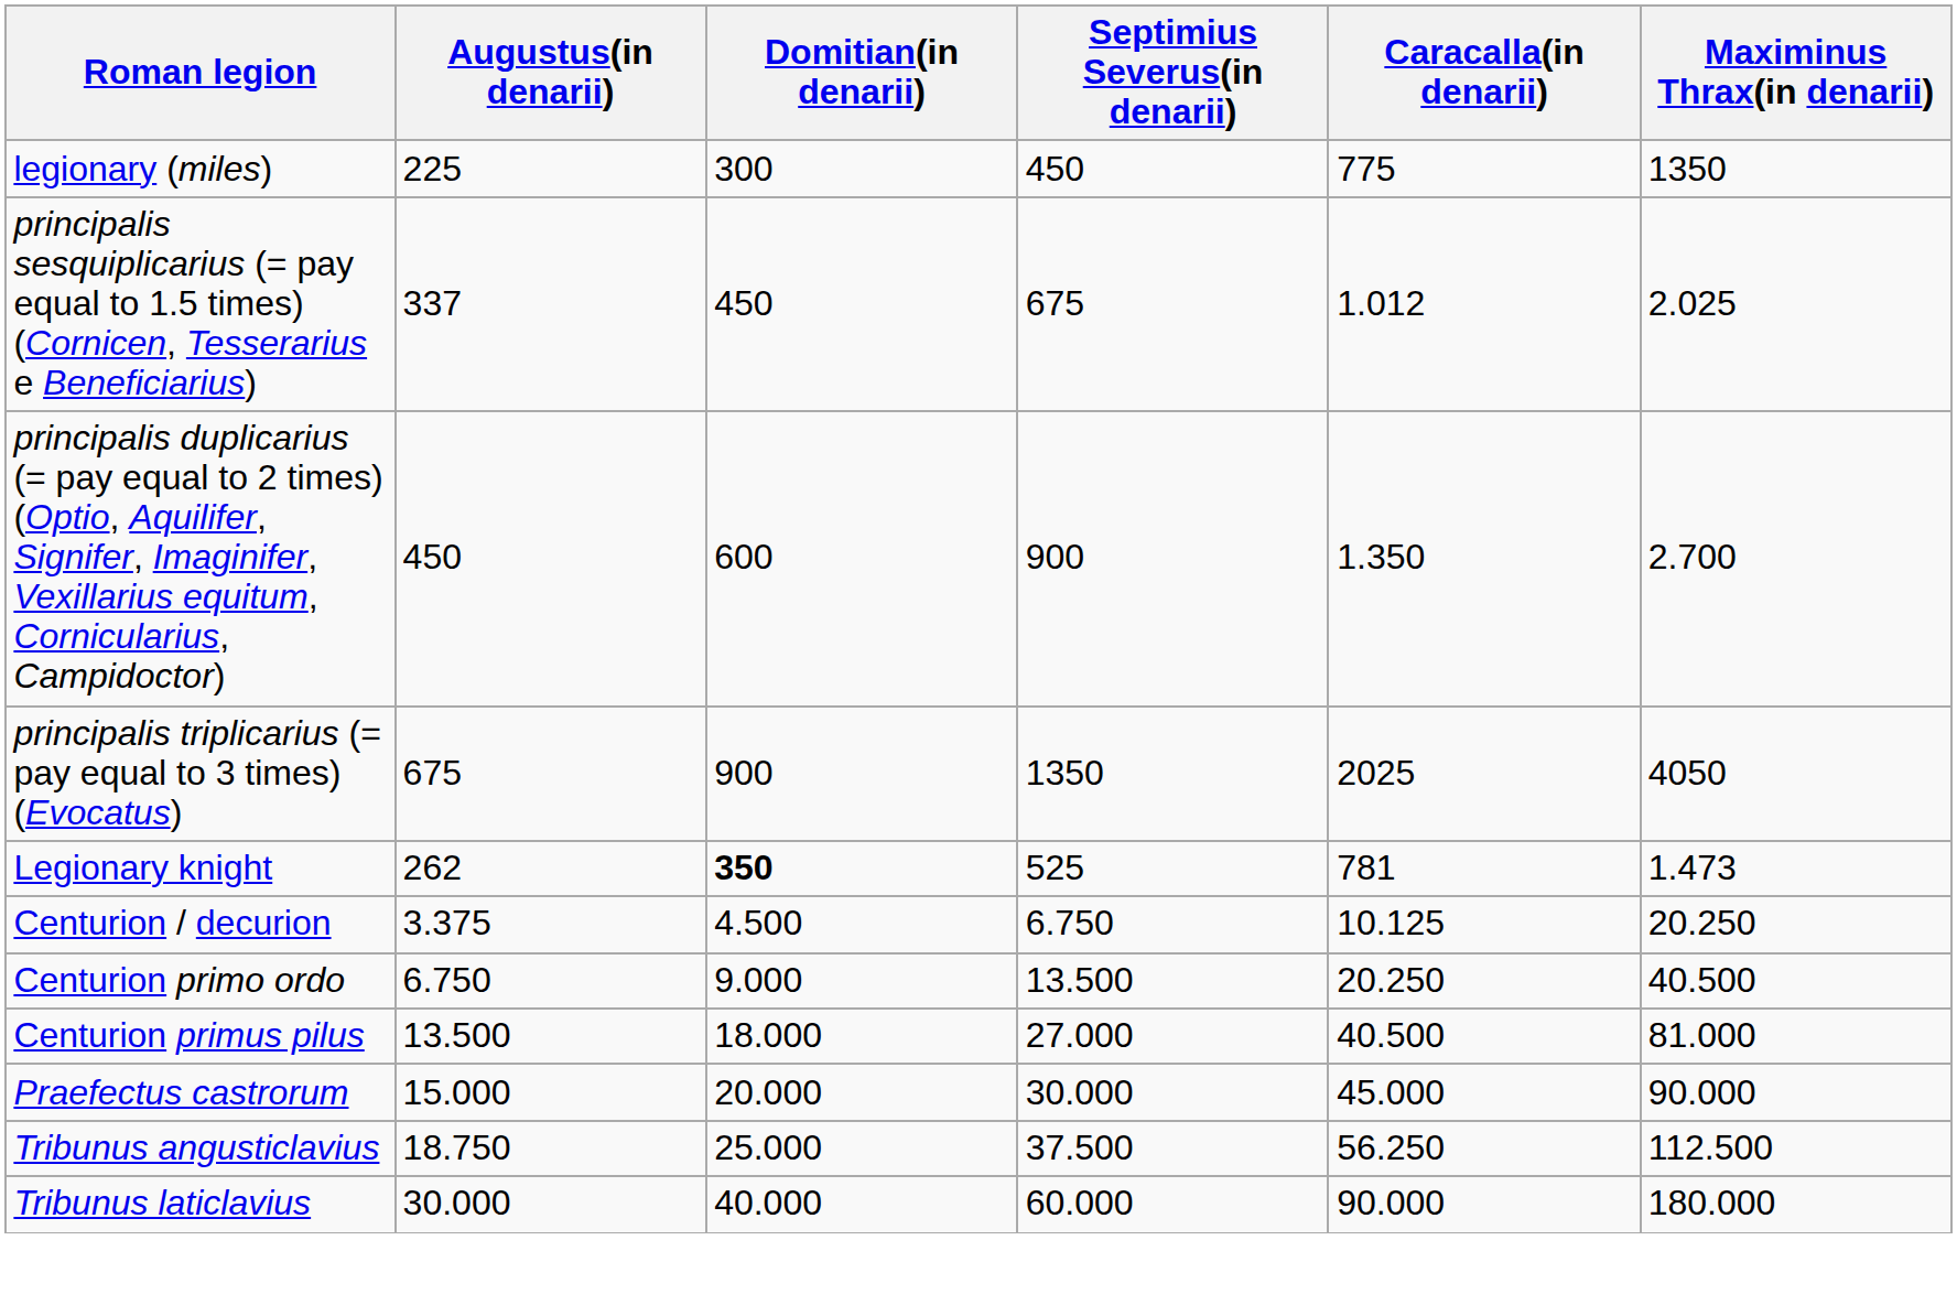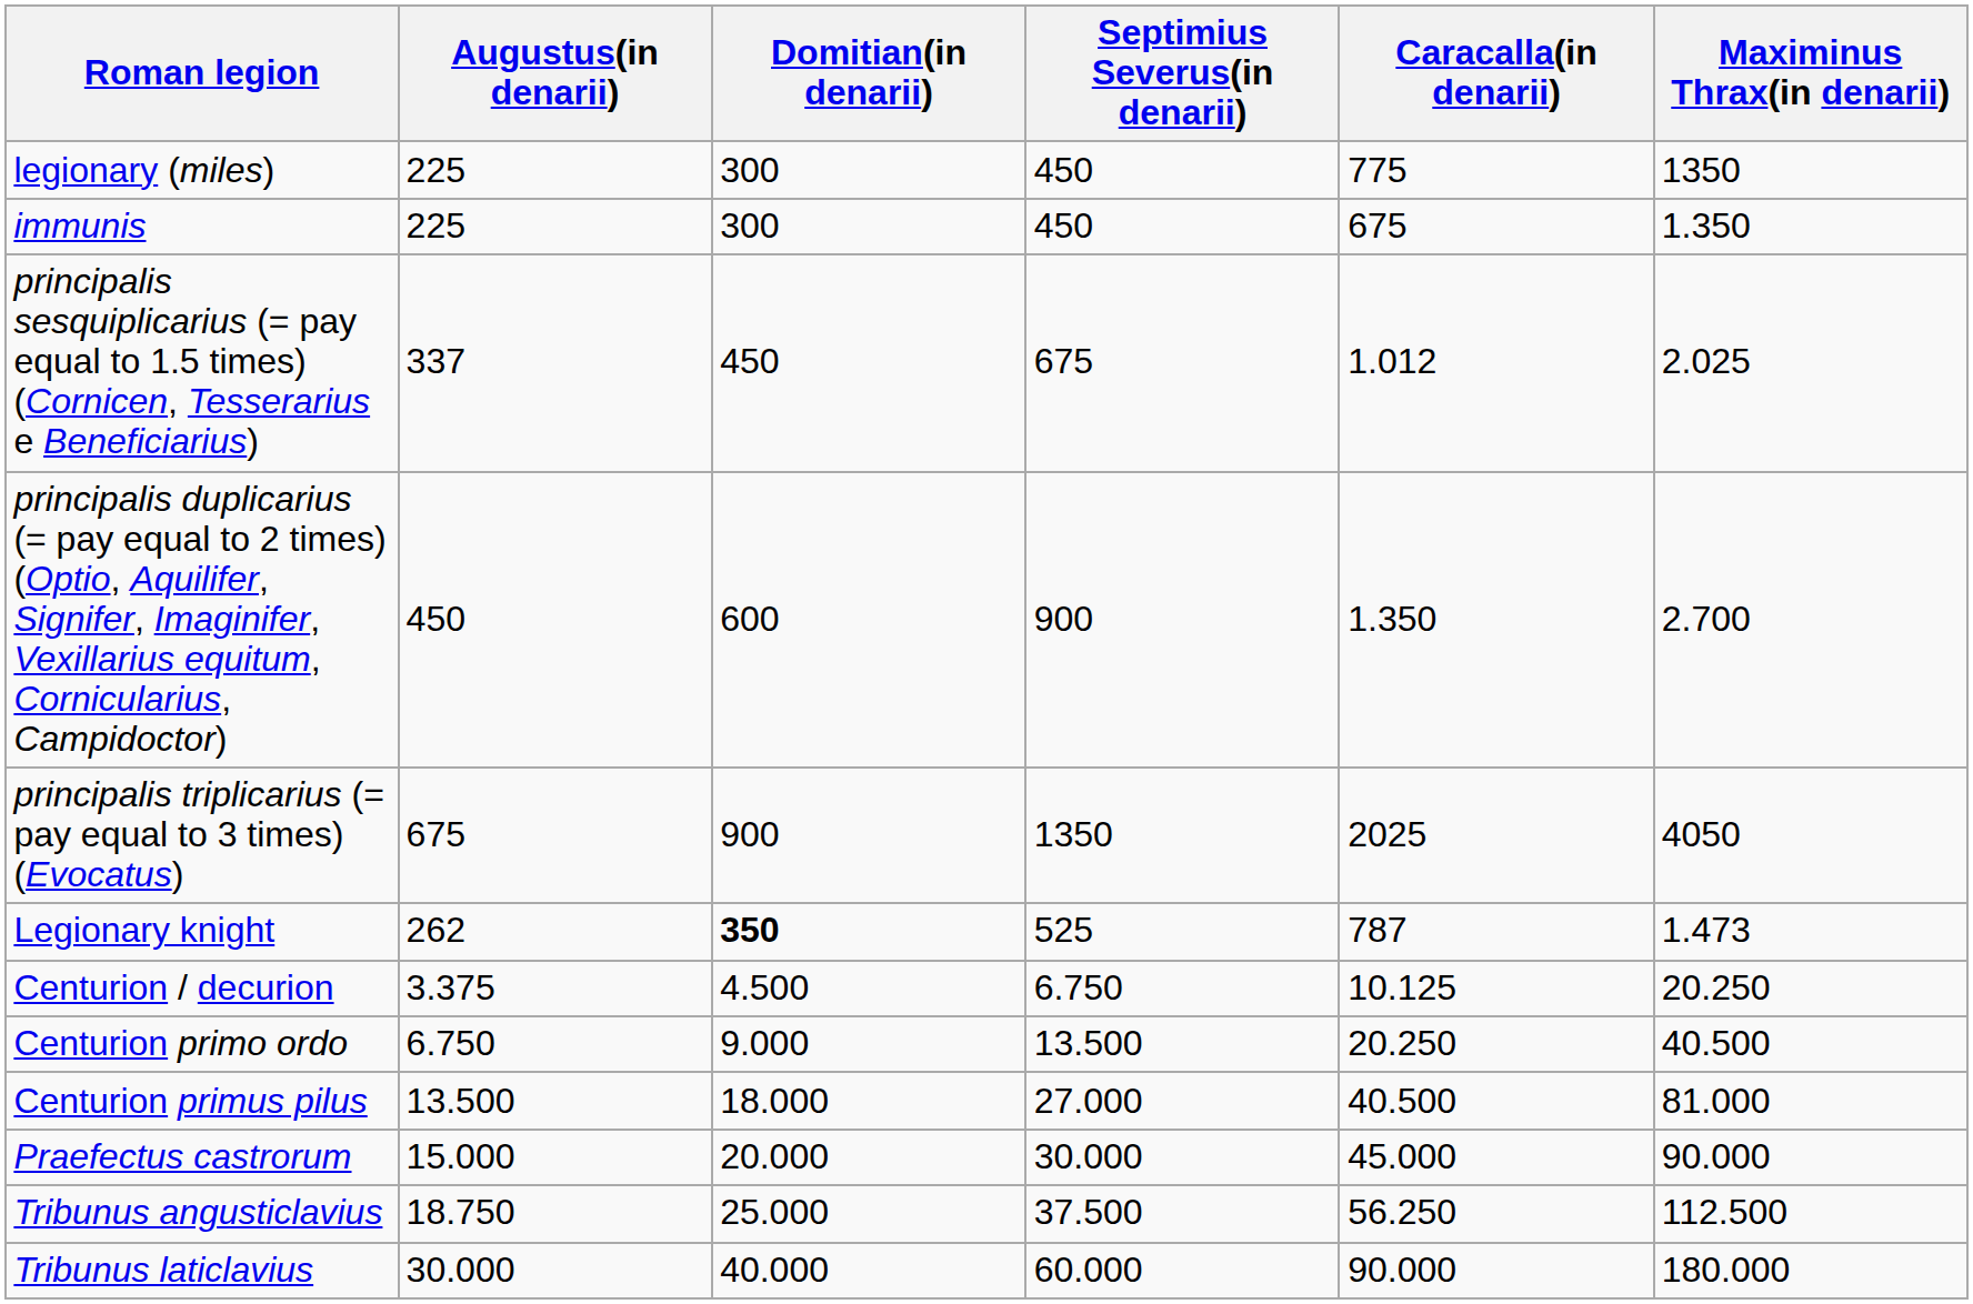 <table class="wikitable" width="100%">
 <tr>
 <th width="20%"><a href='#'>Roman legion</a></th>
 <th width="16%"><a href='#'>Augustus</a>(in <a href='#'>denarii</a>)</th>
 <th width="16%"><a href='#'>Domitian</a>(in <a href='#'>denarii</a>)</th>
 <th width="16%"><a href='#'>Septimius Severus</a>(in <a href='#'>denarii</a>)</th>
 <th width="16%"><a href='#'>Caracalla</a>(in <a href='#'>denarii</a>)</th>
 <th width="16%"><a href='#'>Maximinus Thrax</a>(in <a href='#'>denarii</a>)</th>
 </tr>
 <tr>
 <td><a href='#'>legionary</a> (<em>miles</em>)</td>
 <td><div>225</div></td>
 <td><div>300</div></td>
 <td><div>450</div></td>
 <td><div>775</div></td>
 <td><div>1350</div></td>
+</tr>
+<tr>
+<td><em><a href='#'>immunis</a></em></td>
+<td><div>225</div></td>
+<td><div>300</div></td>
+<td><div>450</div></td>
+<td><div>675</div></td>
+<td><div>1.350</div></td>
 </tr>
 <tr>
 <td><em>principalis sesquiplicarius</em> (= pay equal to 1.5 times)<br>(<em><a href='#'>Cornicen</a></em>, <em><a href='#'>Tesserarius</a></em> e <em><a href='#'>Beneficiarius</a></em>)</td>
 <td><div>337</div></td>
 <td><div>450</div></td>
 <td><div>675</div></td>
 <td><div>1.012</div></td>
 <td><div>2.025</div></td>
 </tr>
 <tr>
 <td><em>principalis duplicarius</em> (= pay equal to 2 times)<br>(<em><a href='#'>Optio</a></em>, <em><a href='#'>Aquilifer</a></em>, <em><a href='#'>Signifer</a></em>, <em><a href='#'>Imaginifer</a></em>, <em><a href='#'>Vexillarius equitum</a></em>, <em><a href='#'>Cornicularius</a></em>, <em>Campidoctor</em>)</td>
 <td><div>450</div></td>
 <td><div>600</div></td>
 <td><div>900</div></td>
 <td><div>1.350</div></td>
 <td><div>2.700</div></td>
 </tr>
 <tr>
 <td><em>principalis triplicarius</em> (= pay equal to 3 times)<br>(<em><a href='#'>Evocatus</a></em>)</td>
 <td><div>675</div></td>
 <td><div>900</div></td>
 <td><div>1350</div></td>
 <td><div>2025</div></td>
 <td><div>4050</div></td>
 </tr>
 <tr>
 <td><a href='#'>Legionary knight</a></td>
 <td><div>262</div></td>
 <td><strong><div>350</div></strong></td>
 <td><div>525</div></td>
-<td><div>781</div></td>
+<td><div>787</div></td>
 <td><div>1.473</div></td>
 </tr>
 <tr>
 <td><a href='#'>Centurion</a> / <a href='#'>decurion</a></td>
 <td><div>3.375</div></td>
 <td><div>4.500</div></td>
 <td><div>6.750</div></td>
 <td><div>10.125</div></td>
 <td><div>20.250</div></td>
 </tr>
 <tr>
 <td><a href='#'>Centurion</a> <em>primo ordo</em></td>
 <td><div>6.750</div></td>
 <td><div>9.000</div></td>
 <td><div>13.500</div></td>
 <td><div>20.250</div></td>
 <td><div>40.500</div></td>
 </tr>
 <tr>
 <td><a href='#'>Centurion</a> <em><a href='#'>primus pilus</a></em></td>
 <td><div>13.500</div></td>
 <td><div>18.000</div></td>
 <td><div>27.000</div></td>
 <td><div>40.500</div></td>
 <td><div>81.000</div></td>
 </tr>
 <tr>
 <td><em><a href='#'>Praefectus castrorum</a></em></td>
 <td><div>15.000</div></td>
 <td><div>20.000</div></td>
 <td><div>30.000</div></td>
 <td><div>45.000</div></td>
 <td><div>90.000</div></td>
 </tr>
 <tr>
 <td><em><a href='#'>Tribunus angusticlavius</a></em></td>
 <td><div>18.750</div></td>
 <td><div>25.000</div></td>
 <td><div>37.500</div></td>
 <td><div>56.250</div></td>
 <td><div>112.500</div></td>
 </tr>
 <tr>
 <td><em><a href='#'>Tribunus laticlavius</a></em></td>
 <td><div>30.000</div></td>
 <td><div>40.000</div></td>
 <td><div>60.000</div></td>
 <td><div>90.000</div></td>
 <td><div>180.000</div></td>
 </tr>
 </table>
